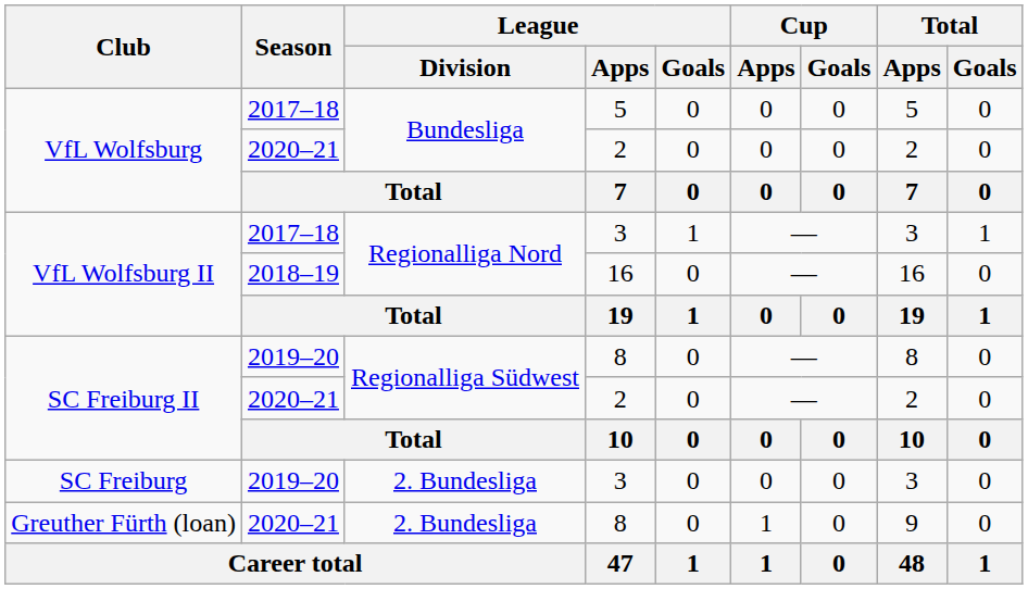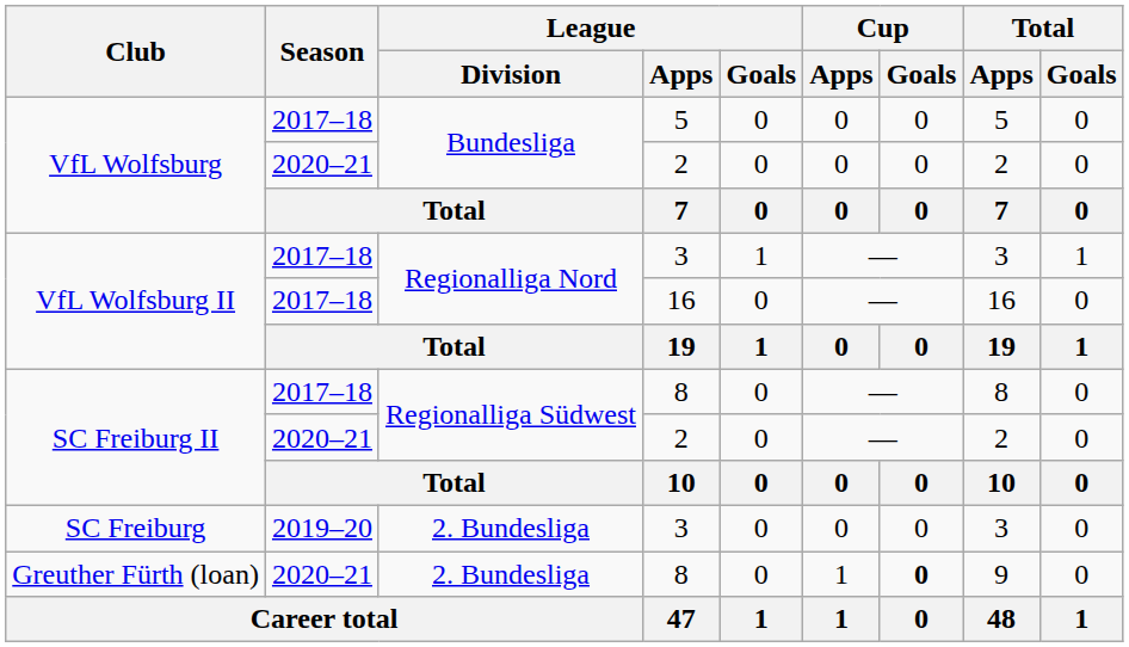 <table class="wikitable" style="text-align: center">
 <tr>
 <th rowspan="2">Club</th>
 <th rowspan="2">Season</th>
 <th colspan="3">League</th>
 <th colspan="2">Cup</th>
 <th colspan="2">Total</th>
 </tr>
 <tr>
 <th>Division</th>
 <th>Apps</th>
 <th>Goals</th>
 <th>Apps</th>
 <th>Goals</th>
 <th>Apps</th>
 <th>Goals</th>
 </tr>
 <tr>
 <td rowspan="3"><a href='#'>VfL Wolfsburg</a></td>
 <td><a href='#'>2017–18</a></td>
 <td rowspan="2"><a href='#'>Bundesliga</a></td>
 <td>5</td>
 <td>0</td>
 <td>0</td>
 <td>0</td>
 <td>5</td>
 <td>0</td>
 </tr>
 <tr>
 <td><a href='#'>2020–21</a></td>
 <td>2</td>
 <td>0</td>
 <td>0</td>
 <td>0</td>
 <td>2</td>
 <td>0</td>
 </tr>
 <tr>
 <th colspan="2">Total</th>
 <th>7</th>
 <th>0</th>
 <th>0</th>
 <th>0</th>
 <th>7</th>
 <th>0</th>
 </tr>
 <tr>
 <td rowspan="3"><a href='#'>VfL Wolfsburg II</a></td>
 <td><a href='#'>2017–18</a></td>
 <td rowspan="2"><a href='#'>Regionalliga Nord</a></td>
 <td>3</td>
 <td>1</td>
 <td colspan="2">—</td>
 <td>3</td>
 <td>1</td>
 </tr>
 <tr>
-<td><a href='#'>2018–19</a></td>
+<td><a href='#'>2017–18</a></td>
 <td>16</td>
 <td>0</td>
 <td colspan="2">—</td>
 <td>16</td>
 <td>0</td>
 </tr>
 <tr>
 <th colspan="2">Total</th>
 <th>19</th>
 <th>1</th>
 <th>0</th>
 <th>0</th>
 <th>19</th>
 <th>1</th>
 </tr>
 <tr>
 <td rowspan="3"><a href='#'>SC Freiburg II</a></td>
-<td><a href='#'>2019–20</a></td>
+<td><a href='#'>2017–18</a></td>
 <td rowspan="2"><a href='#'>Regionalliga Südwest</a></td>
 <td>8</td>
 <td>0</td>
 <td colspan="2">—</td>
 <td>8</td>
 <td>0</td>
 </tr>
 <tr>
 <td><a href='#'>2020–21</a></td>
 <td>2</td>
 <td>0</td>
 <td colspan="2">—</td>
 <td>2</td>
 <td>0</td>
 </tr>
 <tr>
 <th colspan="2">Total</th>
 <th>10</th>
 <th>0</th>
 <th>0</th>
 <th>0</th>
 <th>10</th>
 <th>0</th>
 </tr>
 <tr>
 <td><a href='#'>SC Freiburg</a></td>
 <td><a href='#'>2019–20</a></td>
 <td><a href='#'>2. Bundesliga</a></td>
 <td>3</td>
 <td>0</td>
 <td>0</td>
 <td>0</td>
 <td>3</td>
 <td>0</td>
 </tr>
 <tr>
 <td><a href='#'>Greuther Fürth</a> (loan)</td>
 <td><a href='#'>2020–21</a></td>
 <td><a href='#'>2. Bundesliga</a></td>
 <td>8</td>
 <td>0</td>
 <td>1</td>
-<td>0</td>
+<td><strong>0</strong></td>
 <td>9</td>
 <td>0</td>
 </tr>
 <tr>
 <th colspan="3">Career total</th>
 <th>47</th>
 <th>1</th>
 <th>1</th>
 <th>0</th>
 <th>48</th>
 <th>1</th>
 </tr>
 </table>
